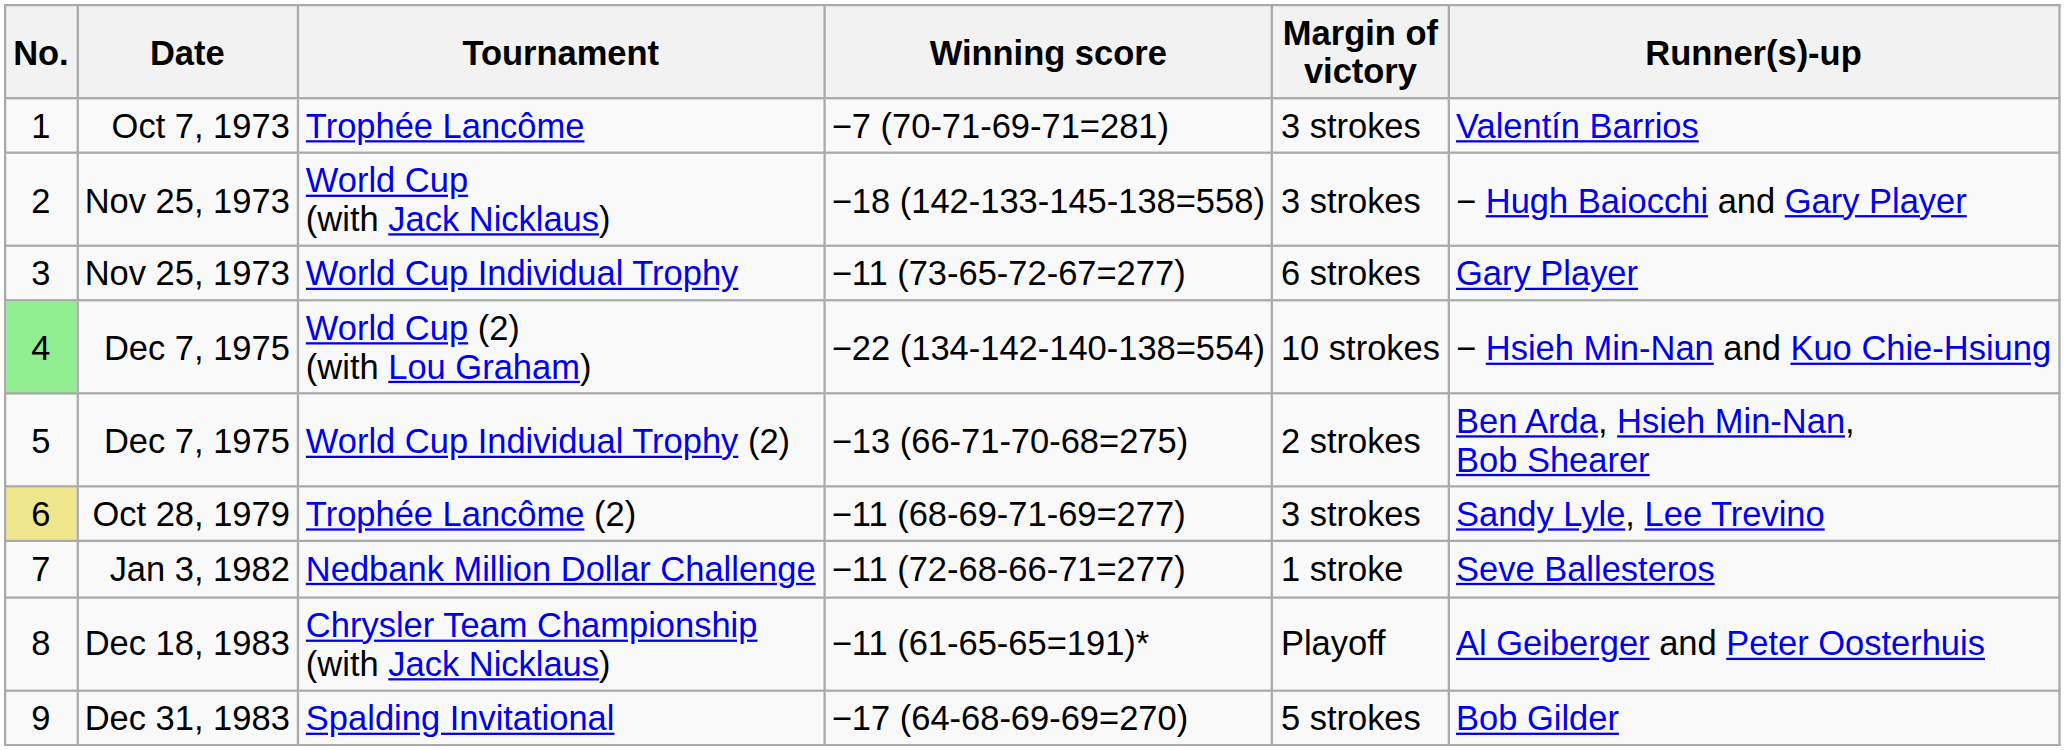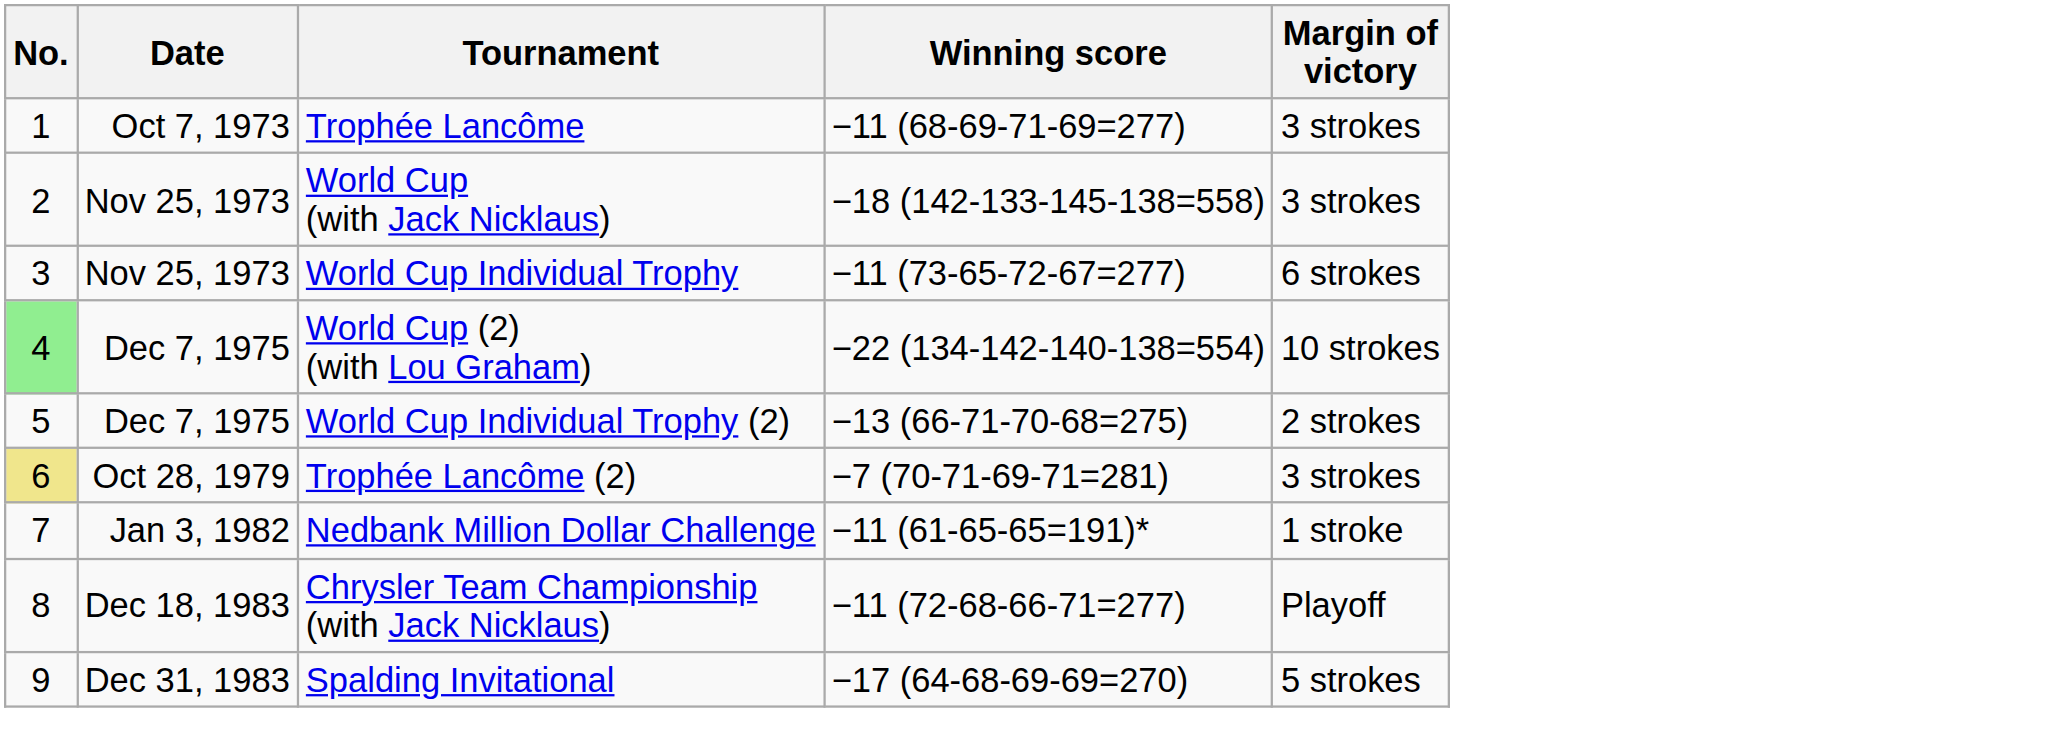 <table class="wikitable" style="font-size:95%;">
 <tr>
 <th>No.</th>
 <th>Date</th>
 <th>Tournament</th>
 <th>Winning score</th>
 <th>Margin of<br>victory</th>
-<th>Runner(s)-up</th>
 </tr>
 <tr>
 <td align="center">1</td>
 <td align="right">Oct 7, 1973</td>
 <td><a href='#'>Trophée Lancôme</a></td>
-<td>−7 (70-71-69-71=281)</td>
+<td>−11 (68-69-71-69=277)</td>
 <td>3 strokes</td>
-<td> <a href='#'>Valentín Barrios</a></td>
 </tr>
 <tr>
 <td align="center">2</td>
 <td align="right">Nov 25, 1973</td>
 <td><a href='#'>World Cup</a><br>(with  <a href='#'>Jack Nicklaus</a>)</td>
 <td>−18 (142-133-145-138=558)</td>
 <td>3 strokes</td>
-<td> − <a href='#'>Hugh Baiocchi</a> and <a href='#'>Gary Player</a></td>
 </tr>
 <tr>
 <td align="center">3</td>
 <td align="right">Nov 25, 1973</td>
 <td><a href='#'>World Cup Individual Trophy</a></td>
 <td>−11 (73-65-72-67=277)</td>
 <td>6 strokes</td>
-<td> <a href='#'>Gary Player</a></td>
 </tr>
 <tr>
 <td align="center" style="background: lightgreen;">4</td>
 <td align="right">Dec 7, 1975</td>
 <td><a href='#'>World Cup</a> (2)<br>(with  <a href='#'>Lou Graham</a>)</td>
 <td>−22 (134-142-140-138=554)</td>
 <td>10 strokes</td>
-<td> − <a href='#'>Hsieh Min-Nan</a> and <a href='#'>Kuo Chie-Hsiung</a></td>
 </tr>
 <tr>
 <td align="center">5</td>
 <td align="right">Dec 7, 1975</td>
 <td><a href='#'>World Cup Individual Trophy</a> (2)</td>
 <td>−13 (66-71-70-68=275)</td>
 <td>2 strokes</td>
-<td> <a href='#'>Ben Arda</a>,  <a href='#'>Hsieh Min-Nan</a>,<br> <a href='#'>Bob Shearer</a></td>
 </tr>
 <tr>
 <td align="center" style="background: khaki;">6</td>
 <td align="right">Oct 28, 1979</td>
 <td><a href='#'>Trophée Lancôme</a> (2)</td>
-<td>−11 (68-69-71-69=277)</td>
+<td>−7 (70-71-69-71=281)</td>
 <td>3 strokes</td>
-<td> <a href='#'>Sandy Lyle</a>,  <a href='#'>Lee Trevino</a></td>
 </tr>
 <tr>
 <td align="center">7</td>
 <td align="right">Jan 3, 1982</td>
 <td><a href='#'>Nedbank Million Dollar Challenge</a></td>
-<td>−11 (72-68-66-71=277)</td>
+<td>−11 (61-65-65=191)*</td>
 <td>1 stroke</td>
-<td> <a href='#'>Seve Ballesteros</a></td>
 </tr>
 <tr>
 <td align="center">8</td>
 <td align="right">Dec 18, 1983</td>
 <td><a href='#'>Chrysler Team Championship</a><br>(with  <a href='#'>Jack Nicklaus</a>)</td>
-<td>−11 (61-65-65=191)*</td>
+<td>−11 (72-68-66-71=277)</td>
 <td>Playoff</td>
-<td> <a href='#'>Al Geiberger</a> and  <a href='#'>Peter Oosterhuis</a></td>
 </tr>
 <tr>
 <td align="center">9</td>
 <td align="right">Dec 31, 1983</td>
 <td><a href='#'>Spalding Invitational</a></td>
 <td>−17 (64-68-69-69=270)</td>
 <td>5 strokes</td>
-<td> <a href='#'>Bob Gilder</a></td>
 </tr>
 </table>
